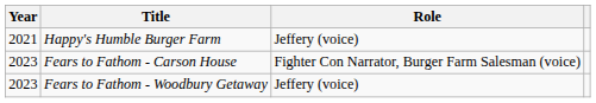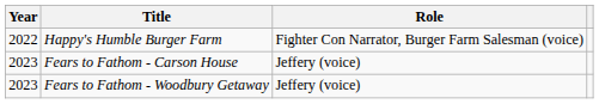 <table class="wikitable sortable">
 <tr>
 <th>Year</th>
 <th>Title</th>
 <th>Role</th>
 <th></th>
 </tr>
 <tr>
-<td>2021</td>
+<td>2022</td>
 <td><em>Happy's Humble Burger Farm</em></td>
-<td>Jeffery (voice)</td>
+<td>Fighter Con Narrator, Burger Farm Salesman (voice)</td>
 <td></td>
 </tr>
 <tr>
 <td>2023</td>
 <td><em>Fears to Fathom - Carson House</em></td>
-<td>Fighter Con Narrator, Burger Farm Salesman (voice)</td>
+<td>Jeffery (voice)</td>
 <td></td>
 </tr>
 <tr>
 <td>2023</td>
 <td><em>Fears to Fathom - Woodbury Getaway</em></td>
 <td>Jeffery (voice)</td>
 <td></td>
 </tr>
 </table>
